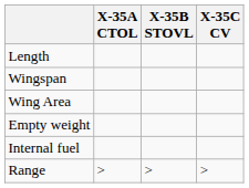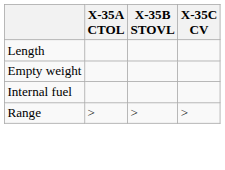 <table class="wikitable">
 <tr>
 <th></th>
 <th>X-35A<br>CTOL</th>
 <th>X-35B<br>STOVL</th>
 <th>X-35C<br>CV</th>
 </tr>
 <tr>
 <td>Length</td>
-<td></td>
-<td></td>
-<td></td>
-</tr>
-<tr>
-<td>Wingspan</td>
-<td></td>
-<td></td>
-<td></td>
-</tr>
-<tr>
-<td>Wing Area</td>
 <td></td>
 <td></td>
 <td></td>
 </tr>
 <tr>
 <td>Empty weight</td>
 <td></td>
 <td></td>
 <td></td>
 </tr>
 <tr>
 <td>Internal fuel</td>
 <td></td>
 <td></td>
 <td></td>
 </tr>
 <tr>
 <td>Range</td>
 <td>></td>
 <td>></td>
 <td>></td>
 </tr>
 </table>
